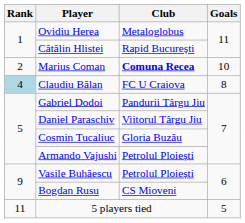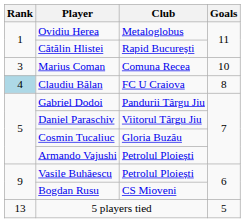 <table class="wikitable">
 <tr>
 <th>Rank</th>
 <th>Player</th>
 <th>Club</th>
 <th>Goals</th>
 </tr>
 <tr>
 <td rowspan="2" align="center">1</td>
 <td> <a href='#'>Ovidiu Herea</a></td>
 <td><a href='#'>Metaloglobus</a></td>
 <td rowspan="2" align="center">11</td>
 </tr>
 <tr>
 <td> <a href='#'>Cătălin Hlistei</a></td>
 <td><a href='#'>Rapid București</a></td>
 </tr>
 <tr>
-<td rowspan="1" align="center">2</td>
+<td rowspan="1" align="center">3</td>
 <td> <a href='#'>Marius Coman</a></td>
-<td><strong><a href='#'>Comuna Recea</a></strong></td>
+<td><a href='#'>Comuna Recea</a></td>
 <td rowspan="1" align="center">10</td>
 </tr>
 <tr>
 <td rowspan="1" align="center" style="background: lightblue;">4</td>
 <td> <a href='#'>Claudiu Bălan</a></td>
 <td><a href='#'>FC U Craiova</a></td>
 <td rowspan="1" align="center">8</td>
 </tr>
 <tr>
 <td rowspan="4" align="center">5</td>
 <td> <a href='#'>Gabriel Dodoi</a></td>
 <td><a href='#'>Pandurii Târgu Jiu</a></td>
 <td rowspan="4" align="center">7</td>
 </tr>
 <tr>
 <td> <a href='#'>Daniel Paraschiv</a></td>
 <td><a href='#'>Viitorul Târgu Jiu</a></td>
 </tr>
 <tr>
 <td> <a href='#'>Cosmin Tucaliuc</a></td>
 <td><a href='#'>Gloria Buzău</a></td>
 </tr>
 <tr>
 <td> <a href='#'>Armando Vajushi</a></td>
 <td><a href='#'>Petrolul Ploiești</a></td>
 </tr>
 <tr>
 <td rowspan="2" align="center">9</td>
 <td> <a href='#'>Vasile Buhăescu</a></td>
 <td><a href='#'>Petrolul Ploiești</a></td>
 <td rowspan="2" align="center">6</td>
 </tr>
 <tr>
 <td> <a href='#'>Bogdan Rusu</a></td>
 <td><a href='#'>CS Mioveni</a></td>
 </tr>
 <tr>
-<td align="center">11</td>
+<td align="center">13</td>
 <td align="center" colspan="2">5 players tied</td>
 <td align="center">5<br></td>
 </tr>
 </table>
